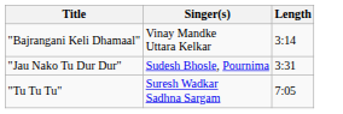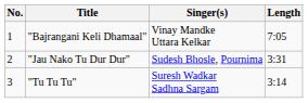 <table class="wikitable">
 <tr>
+<th>No.</th>
 <th>Title</th>
 <th>Singer(s)</th>
 <th>Length</th>
 </tr>
 <tr>
+<td>1</td>
 <td>"Bajrangani Keli Dhamaal"</td>
 <td>Vinay Mandke<br>Uttara Kelkar</td>
-<td>3:14</td>
+<td>7:05</td>
 </tr>
 <tr>
+<td>2</td>
 <td>"Jau Nako Tu Dur Dur"</td>
 <td><a href='#'>Sudesh Bhosle</a>, <a href='#'>Pournima</a></td>
 <td>3:31</td>
 </tr>
 <tr>
+<td>3</td>
 <td>"Tu Tu Tu"</td>
 <td><a href='#'>Suresh Wadkar</a><br><a href='#'>Sadhna Sargam</a></td>
-<td>7:05</td>
+<td>3:14</td>
 </tr>
 </table>
